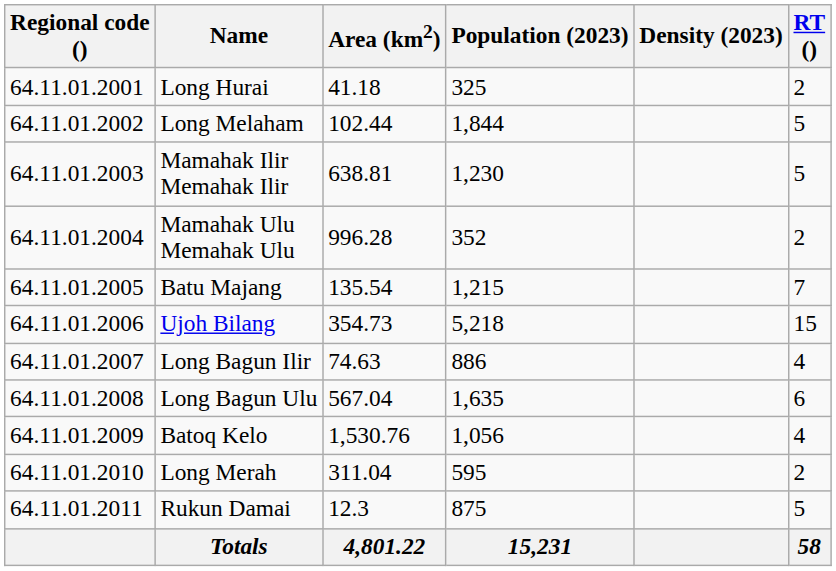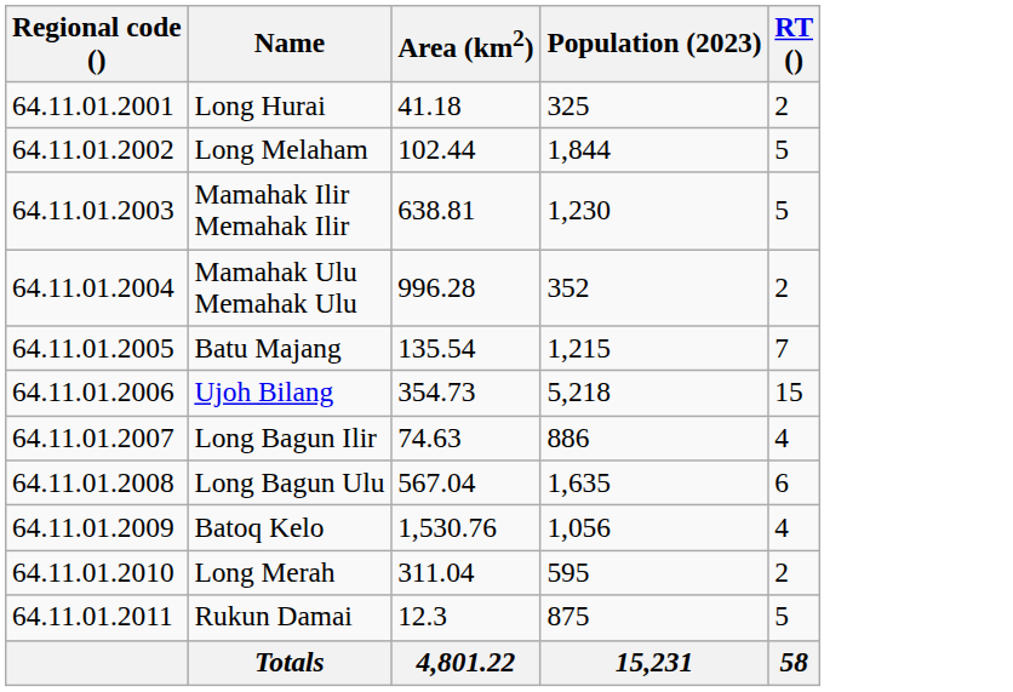 <table class="wikitable sortable">
 <tr>
 <th>Regional code<br>()</th>
 <th>Name</th>
 <th>Area (km<sup>2</sup>)</th>
 <th>Population (2023)</th>
-<th>Density (2023)</th>
 <th><a href='#'>RT</a><br>()</th>
 </tr>
 <tr>
 <td>64.11.01.2001</td>
 <td>Long Hurai</td>
 <td>41.18</td>
 <td>325</td>
-<td></td>
 <td>2</td>
 </tr>
 <tr>
 <td>64.11.01.2002</td>
 <td>Long Melaham</td>
 <td>102.44</td>
 <td>1,844</td>
-<td></td>
 <td>5</td>
 </tr>
 <tr>
 <td>64.11.01.2003</td>
 <td>Mamahak Ilir<br>Memahak Ilir</td>
 <td>638.81</td>
 <td>1,230</td>
-<td></td>
 <td>5</td>
 </tr>
 <tr>
 <td>64.11.01.2004</td>
 <td>Mamahak Ulu<br>Memahak Ulu</td>
 <td>996.28</td>
 <td>352</td>
-<td></td>
 <td>2</td>
 </tr>
 <tr>
 <td>64.11.01.2005</td>
 <td>Batu Majang</td>
 <td>135.54</td>
 <td>1,215</td>
-<td></td>
 <td>7</td>
 </tr>
 <tr>
 <td>64.11.01.2006</td>
 <td><a href='#'>Ujoh Bilang</a></td>
 <td>354.73</td>
 <td>5,218</td>
-<td></td>
 <td>15</td>
 </tr>
 <tr>
 <td>64.11.01.2007</td>
 <td>Long Bagun Ilir</td>
 <td>74.63</td>
 <td>886</td>
-<td></td>
 <td>4</td>
 </tr>
 <tr>
 <td>64.11.01.2008</td>
 <td>Long Bagun Ulu</td>
 <td>567.04</td>
 <td>1,635</td>
-<td></td>
 <td>6</td>
 </tr>
 <tr>
 <td>64.11.01.2009</td>
 <td>Batoq Kelo</td>
 <td>1,530.76</td>
 <td>1,056</td>
-<td></td>
 <td>4</td>
 </tr>
 <tr>
 <td>64.11.01.2010</td>
 <td>Long Merah</td>
 <td>311.04</td>
 <td>595</td>
-<td></td>
 <td>2</td>
 </tr>
 <tr>
 <td>64.11.01.2011</td>
 <td>Rukun Damai</td>
 <td>12.3</td>
 <td>875</td>
-<td></td>
 <td>5</td>
 </tr>
 <tr>
 <th></th>
 <th><em>Totals</em></th>
 <th><em>4,801.22</em></th>
 <th><em>15,231</em></th>
-<th><em></em></th>
 <th><em>58</em></th>
 </tr>
 </table>
